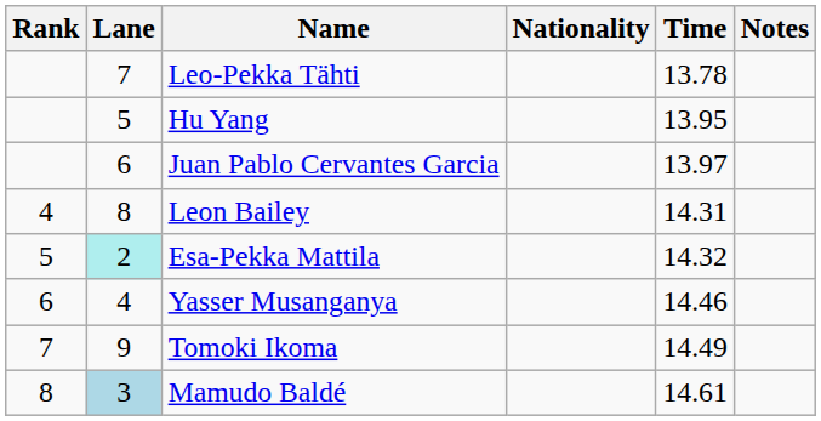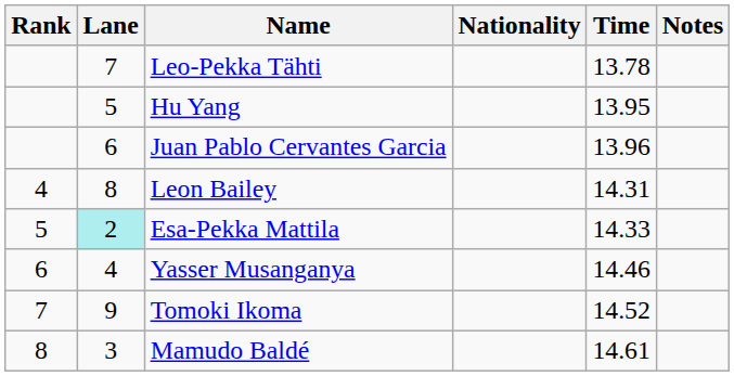 <table class="wikitable sortable" style="text-align:center">
 <tr>
 <th>Rank</th>
 <th>Lane</th>
 <th>Name</th>
 <th>Nationality</th>
 <th>Time</th>
 <th>Notes</th>
 </tr>
 <tr>
 <td></td>
 <td>7</td>
 <td align="left"><a href='#'>Leo-Pekka Tähti</a></td>
 <td align="left"></td>
 <td>13.78</td>
 <td></td>
 </tr>
 <tr>
 <td></td>
 <td>5</td>
 <td align="left"><a href='#'>Hu Yang</a></td>
 <td align="left"></td>
 <td>13.95</td>
 <td></td>
 </tr>
 <tr>
 <td></td>
 <td>6</td>
 <td align="left"><a href='#'>Juan Pablo Cervantes Garcia</a></td>
 <td align="left"></td>
-<td>13.97</td>
+<td>13.96</td>
 <td></td>
 </tr>
 <tr>
 <td>4</td>
 <td>8</td>
 <td align="left"><a href='#'>Leon Bailey</a></td>
 <td align="left"></td>
 <td>14.31</td>
 <td></td>
 </tr>
 <tr>
 <td>5</td>
 <td style="background: paleturquoise;">2</td>
 <td align="left"><a href='#'>Esa-Pekka Mattila</a></td>
 <td align="left"></td>
-<td>14.32</td>
+<td>14.33</td>
 <td></td>
 </tr>
 <tr>
 <td>6</td>
 <td>4</td>
 <td align="left"><a href='#'>Yasser Musanganya</a></td>
 <td align="left"></td>
 <td>14.46</td>
 <td></td>
 </tr>
 <tr>
 <td>7</td>
 <td>9</td>
 <td align="left"><a href='#'>Tomoki Ikoma</a></td>
 <td align="left"></td>
-<td>14.49</td>
+<td>14.52</td>
 <td></td>
 </tr>
 <tr>
 <td>8</td>
-<td style="background: lightblue;">3</td>
+<td>3</td>
 <td align="left"><a href='#'>Mamudo Baldé</a></td>
 <td align="left"></td>
 <td>14.61</td>
 <td></td>
 </tr>
 </table>
